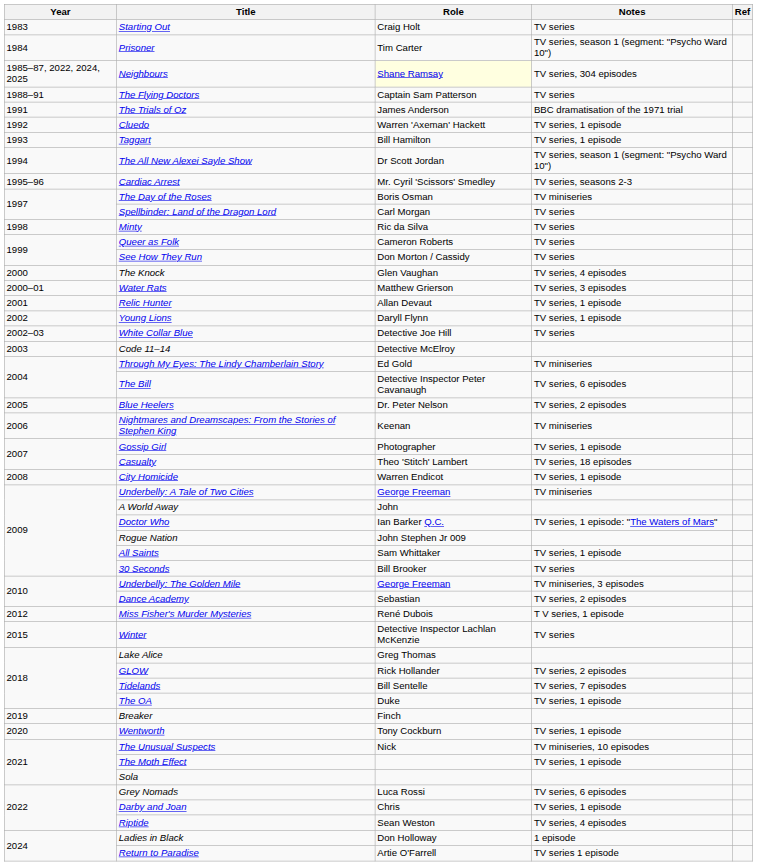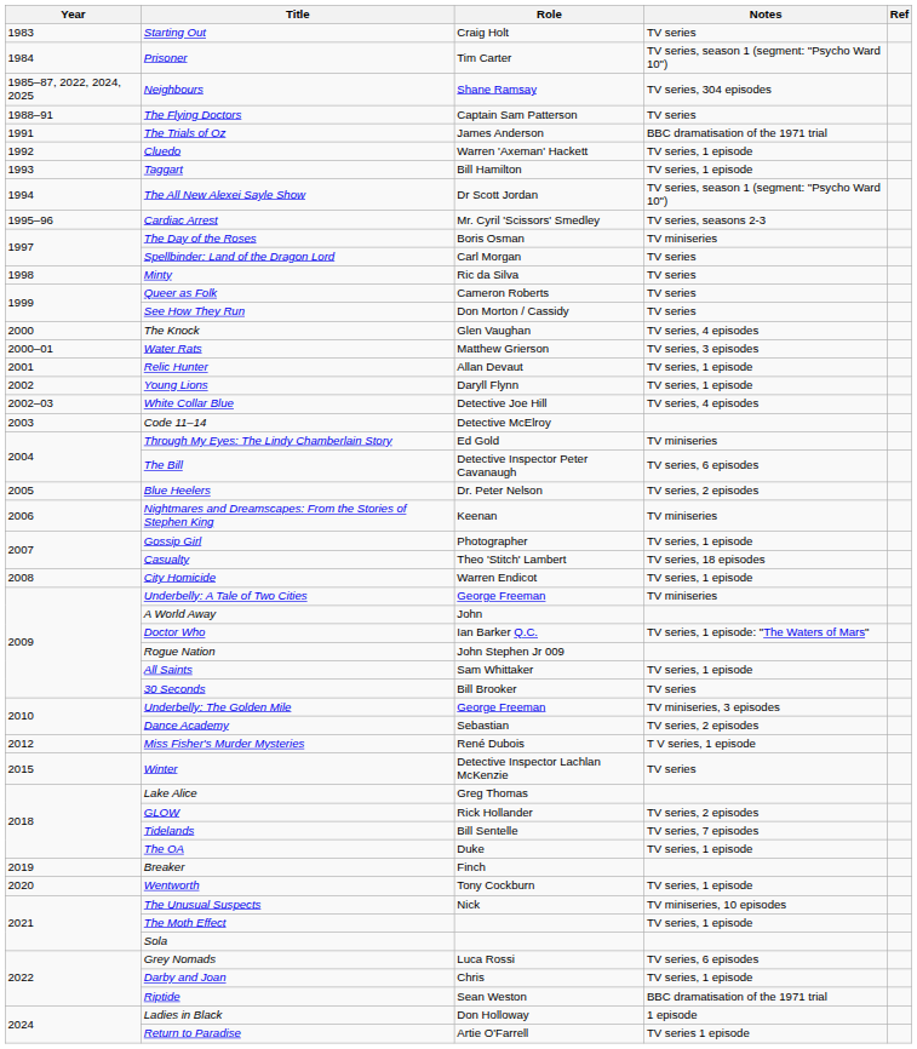 <table class="wikitable plainrowheaders sortable">
 <tr>
 <th>Year</th>
 <th>Title</th>
 <th>Role</th>
 <th>Notes</th>
 <th>Ref</th>
 </tr>
 <tr>
 <td>1983</td>
 <td><em><a href='#'>Starting Out</a></em></td>
 <td>Craig Holt</td>
 <td>TV series</td>
 <td></td>
 </tr>
 <tr>
 <td>1984</td>
 <td><em> <a href='#'>Prisoner</a></em></td>
 <td>Tim Carter</td>
 <td>TV series, season 1 (segment: "Psycho Ward 10")</td>
 <td></td>
 </tr>
 <tr>
 <td>1985–87, 2022, 2024, 2025</td>
 <td><em><a href='#'>Neighbours</a></em></td>
-<td style="background: lightyellow;"><a href='#'>Shane Ramsay</a></td>
+<td><a href='#'>Shane Ramsay</a></td>
 <td>TV series, 304 episodes</td>
 <td></td>
 </tr>
 <tr>
 <td>1988–91</td>
 <td><em><a href='#'>The Flying Doctors</a></em></td>
 <td>Captain Sam Patterson</td>
 <td>TV series</td>
 <td></td>
 </tr>
 <tr>
 <td>1991</td>
 <td><em> <a href='#'>The Trials of Oz</a></em></td>
 <td>James Anderson</td>
 <td>BBC dramatisation of the 1971 trial</td>
 <td></td>
 </tr>
 <tr>
 <td>1992</td>
 <td><em> <a href='#'>Cluedo</a></em></td>
 <td>Warren 'Axeman' Hackett</td>
 <td>TV series, 1 episode</td>
 <td></td>
 </tr>
 <tr>
 <td>1993</td>
 <td><em><a href='#'>Taggart</a></em></td>
 <td>Bill Hamilton</td>
 <td>TV series, 1 episode</td>
 <td></td>
 </tr>
 <tr>
 <td>1994</td>
 <td><em><a href='#'>The All New Alexei Sayle Show</a></em></td>
 <td>Dr Scott Jordan</td>
 <td>TV series, season 1 (segment: "Psycho Ward 10")</td>
 <td></td>
 </tr>
 <tr>
 <td>1995–96</td>
 <td><em><a href='#'>Cardiac Arrest</a></em></td>
 <td>Mr. Cyril 'Scissors' Smedley</td>
 <td>TV series, seasons 2-3</td>
 <td></td>
 </tr>
 <tr>
 <td rowspan="2">1997</td>
 <td><em><a href='#'>The Day of the Roses</a></em></td>
 <td>Boris Osman</td>
 <td>TV miniseries</td>
 <td></td>
 </tr>
 <tr>
 <td><em><a href='#'>Spellbinder: Land of the Dragon Lord</a></em></td>
 <td>Carl Morgan</td>
 <td>TV series</td>
 <td></td>
 </tr>
 <tr>
 <td>1998</td>
 <td><em><a href='#'>Minty</a></em></td>
 <td>Ric da Silva</td>
 <td>TV series</td>
 <td></td>
 </tr>
 <tr>
 <td rowspan="2">1999</td>
 <td><em><a href='#'>Queer as Folk</a></em></td>
 <td>Cameron Roberts</td>
 <td>TV series</td>
 <td></td>
 </tr>
 <tr>
 <td><em><a href='#'>See How They Run</a></em></td>
 <td>Don Morton / Cassidy</td>
 <td>TV series</td>
 <td></td>
 </tr>
 <tr>
 <td>2000</td>
 <td><em>The Knock</em></td>
 <td>Glen Vaughan</td>
 <td>TV series, 4 episodes</td>
 <td></td>
 </tr>
 <tr>
 <td>2000–01</td>
 <td><em><a href='#'>Water Rats</a></em></td>
 <td>Matthew Grierson</td>
 <td>TV series, 3 episodes</td>
 <td></td>
 </tr>
 <tr>
 <td>2001</td>
 <td><em><a href='#'>Relic Hunter</a></em></td>
 <td>Allan Devaut</td>
 <td>TV series, 1 episode</td>
 <td></td>
 </tr>
 <tr>
 <td>2002</td>
 <td><em><a href='#'>Young Lions</a></em></td>
 <td>Daryll Flynn</td>
 <td>TV series, 1 episode</td>
 <td></td>
 </tr>
 <tr>
 <td>2002–03</td>
 <td><em><a href='#'>White Collar Blue</a></em></td>
 <td>Detective Joe Hill</td>
-<td>TV series</td>
+<td>TV series, 4 episodes</td>
 <td></td>
 </tr>
 <tr>
 <td>2003</td>
 <td><em>Code 11–14</em></td>
 <td>Detective McElroy</td>
 <td></td>
 <td></td>
 </tr>
 <tr>
 <td rowspan="2">2004</td>
 <td><em><a href='#'>Through My Eyes: The Lindy Chamberlain Story</a></em></td>
 <td>Ed Gold</td>
 <td>TV miniseries</td>
 <td></td>
 </tr>
 <tr>
 <td><em><a href='#'>The Bill</a></em></td>
 <td>Detective Inspector Peter Cavanaugh</td>
 <td>TV series, 6 episodes</td>
 <td></td>
 </tr>
 <tr>
 <td>2005</td>
 <td><em><a href='#'>Blue Heelers</a></em></td>
 <td>Dr. Peter Nelson</td>
 <td>TV series, 2 episodes</td>
 <td></td>
 </tr>
 <tr>
 <td>2006</td>
 <td><em><a href='#'>Nightmares and Dreamscapes: From the Stories of Stephen King</a></em></td>
 <td>Keenan</td>
 <td>TV miniseries</td>
 <td></td>
 </tr>
 <tr>
 <td rowspan="2">2007</td>
 <td><em><a href='#'>Gossip Girl</a></em></td>
 <td>Photographer</td>
 <td>TV series, 1 episode</td>
 <td></td>
 </tr>
 <tr>
 <td><em><a href='#'>Casualty</a></em></td>
 <td>Theo 'Stitch' Lambert</td>
 <td>TV series, 18 episodes</td>
 <td></td>
 </tr>
 <tr>
 <td>2008</td>
 <td><em><a href='#'>City Homicide</a></em></td>
 <td>Warren Endicot</td>
 <td>TV series, 1 episode</td>
 <td></td>
 </tr>
 <tr>
 <td rowspan="6">2009</td>
 <td><em><a href='#'>Underbelly: A Tale of Two Cities</a></em></td>
 <td><a href='#'>George Freeman</a></td>
 <td>TV miniseries</td>
 <td></td>
 </tr>
 <tr>
 <td><em>A World Away</em></td>
 <td>John</td>
 <td></td>
 <td></td>
 </tr>
 <tr>
 <td><em><a href='#'>Doctor Who</a></em></td>
 <td>Ian Barker <a href='#'>Q.C.</a></td>
 <td>TV series, 1 episode: "<a href='#'>The Waters of Mars</a>"</td>
 <td></td>
 </tr>
 <tr>
 <td><em>Rogue Nation</em></td>
 <td>John Stephen Jr 009</td>
 <td></td>
 <td></td>
 </tr>
 <tr>
 <td><em><a href='#'>All Saints</a></em></td>
 <td>Sam Whittaker</td>
 <td>TV series, 1 episode</td>
 <td></td>
 </tr>
 <tr>
 <td><em><a href='#'>30 Seconds</a></em></td>
 <td>Bill Brooker</td>
 <td>TV series</td>
 <td></td>
 </tr>
 <tr>
 <td rowspan="2">2010</td>
 <td><em><a href='#'>Underbelly: The Golden Mile</a></em></td>
 <td><a href='#'>George Freeman</a></td>
 <td>TV miniseries, 3 episodes</td>
 <td></td>
 </tr>
 <tr>
 <td><em><a href='#'>Dance Academy</a></em></td>
 <td>Sebastian</td>
 <td>TV series, 2 episodes</td>
 <td></td>
 </tr>
 <tr>
 <td>2012</td>
 <td><em><a href='#'>Miss Fisher's Murder Mysteries</a></em></td>
 <td>René Dubois</td>
 <td>T V series, 1 episode</td>
 <td></td>
 </tr>
 <tr>
 <td>2015</td>
 <td><em><a href='#'>Winter</a></em></td>
 <td>Detective Inspector Lachlan McKenzie</td>
 <td>TV series</td>
 <td></td>
 </tr>
 <tr>
 <td rowspan="4">2018</td>
 <td><em>Lake Alice</em></td>
 <td>Greg Thomas</td>
 <td></td>
 <td></td>
 </tr>
 <tr>
 <td><em><a href='#'>GLOW</a></em></td>
 <td>Rick Hollander</td>
 <td>TV series, 2 episodes</td>
 <td></td>
 </tr>
 <tr>
 <td><em><a href='#'>Tidelands</a></em></td>
 <td>Bill Sentelle</td>
 <td>TV series, 7 episodes</td>
 <td></td>
 </tr>
 <tr>
 <td><em><a href='#'>The OA</a></em></td>
 <td>Duke</td>
 <td>TV series, 1 episode</td>
 <td></td>
 </tr>
 <tr>
 <td>2019</td>
 <td><em>Breaker</em></td>
 <td>Finch</td>
 <td></td>
 <td></td>
 </tr>
 <tr>
 <td>2020</td>
 <td><em><a href='#'>Wentworth</a></em></td>
 <td>Tony Cockburn</td>
 <td>TV series, 1 episode</td>
 <td></td>
 </tr>
 <tr>
 <td rowspan="3">2021</td>
 <td><em><a href='#'>The Unusual Suspects</a></em></td>
 <td>Nick</td>
 <td>TV miniseries, 10 episodes</td>
 <td></td>
 </tr>
 <tr>
 <td><em><a href='#'>The Moth Effect</a></em></td>
 <td></td>
 <td>TV series, 1 episode</td>
 <td></td>
 </tr>
 <tr>
 <td><em>Sola</em></td>
 <td></td>
 <td></td>
 <td></td>
 </tr>
 <tr>
 <td rowspan="3">2022</td>
 <td><em>Grey Nomads</em></td>
 <td>Luca Rossi</td>
 <td>TV series, 6 episodes</td>
 <td></td>
 </tr>
 <tr>
 <td><em><a href='#'>Darby and Joan</a></em></td>
 <td>Chris</td>
 <td>TV series, 1 episode</td>
 <td></td>
 </tr>
 <tr>
 <td><em><a href='#'>Riptide</a></em></td>
 <td>Sean Weston</td>
-<td>TV series, 4 episodes</td>
+<td>BBC dramatisation of the 1971 trial</td>
 <td></td>
 </tr>
 <tr>
 <td rowspan="2">2024</td>
 <td><em>Ladies in Black</em></td>
 <td>Don Holloway</td>
 <td>1 episode</td>
 <td></td>
 </tr>
 <tr>
 <td><a href='#'><em>Return to Paradise</em></a></td>
 <td>Artie O'Farrell</td>
 <td>TV series 1 episode</td>
 <td></td>
 </tr>
 </table>
